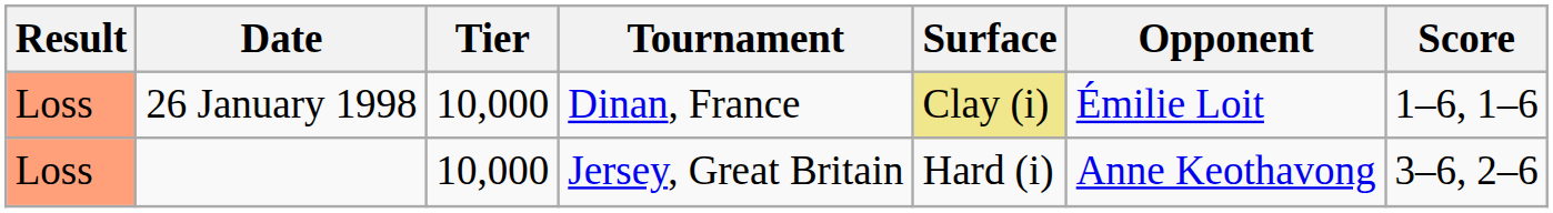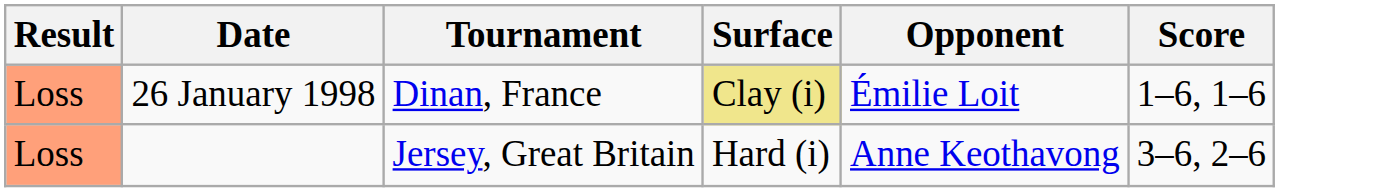 <table class="sortable wikitable" style="font-size:97%;">
 <tr>
 <th>Result</th>
 <th>Date</th>
-<th>Tier</th>
 <th>Tournament</th>
 <th>Surface</th>
 <th>Opponent</th>
 <th class="unsortable">Score</th>
 </tr>
 <tr>
 <td bgcolor="FFA07A">Loss</td>
 <td>26 January 1998</td>
-<td>10,000</td>
 <td><a href='#'>Dinan</a>, France</td>
 <td style="background: khaki;">Clay (i)</td>
 <td> <a href='#'>Émilie Loit</a></td>
 <td>1–6, 1–6</td>
 </tr>
 <tr>
 <td bgcolor="FFA07A">Loss</td>
 <td></td>
-<td>10,000</td>
 <td><a href='#'>Jersey</a>, Great Britain</td>
 <td>Hard (i)</td>
 <td> <a href='#'>Anne Keothavong</a></td>
 <td>3–6, 2–6</td>
 </tr>
 </table>
